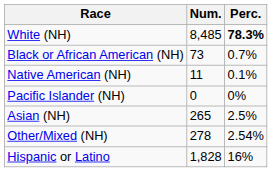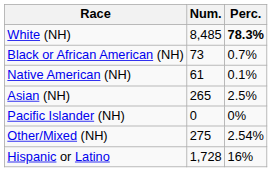 <table class="wikitable">
 <tr>
 <th>Race</th>
 <th>Num.</th>
 <th>Perc.</th>
 </tr>
 <tr>
 <td><a href='#'>White</a> (NH)</td>
 <td>8,485</td>
 <td><strong>78.3%</strong></td>
 </tr>
 <tr>
 <td><a href='#'>Black or African American</a> (NH)</td>
 <td>73</td>
 <td>0.7%</td>
 </tr>
 <tr>
 <td><a href='#'>Native American</a> (NH)</td>
-<td>11</td>
+<td>61</td>
 <td>0.1%</td>
+</tr>
+<tr>
+<td><a href='#'>Asian</a> (NH)</td>
+<td>265</td>
+<td>2.5%</td>
 </tr>
 <tr>
 <td><a href='#'>Pacific Islander</a> (NH)</td>
 <td>0</td>
 <td>0%</td>
 </tr>
 <tr>
-<td><a href='#'>Asian</a> (NH)</td>
-<td>265</td>
-<td>2.5%</td>
-</tr>
-<tr>
 <td><a href='#'>Other/Mixed</a> (NH)</td>
-<td>278</td>
+<td>275</td>
 <td>2.54%</td>
 </tr>
 <tr>
 <td><a href='#'>Hispanic</a> or <a href='#'>Latino</a></td>
-<td>1,828</td>
+<td>1,728</td>
 <td>16%</td>
 </tr>
 </table>
